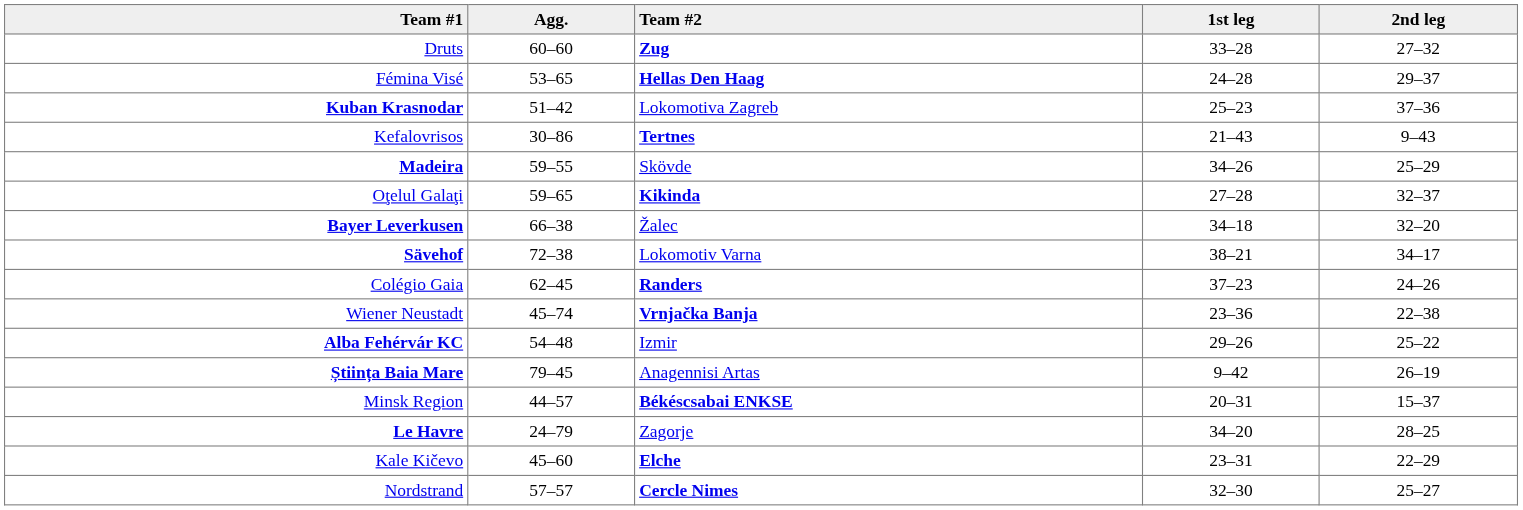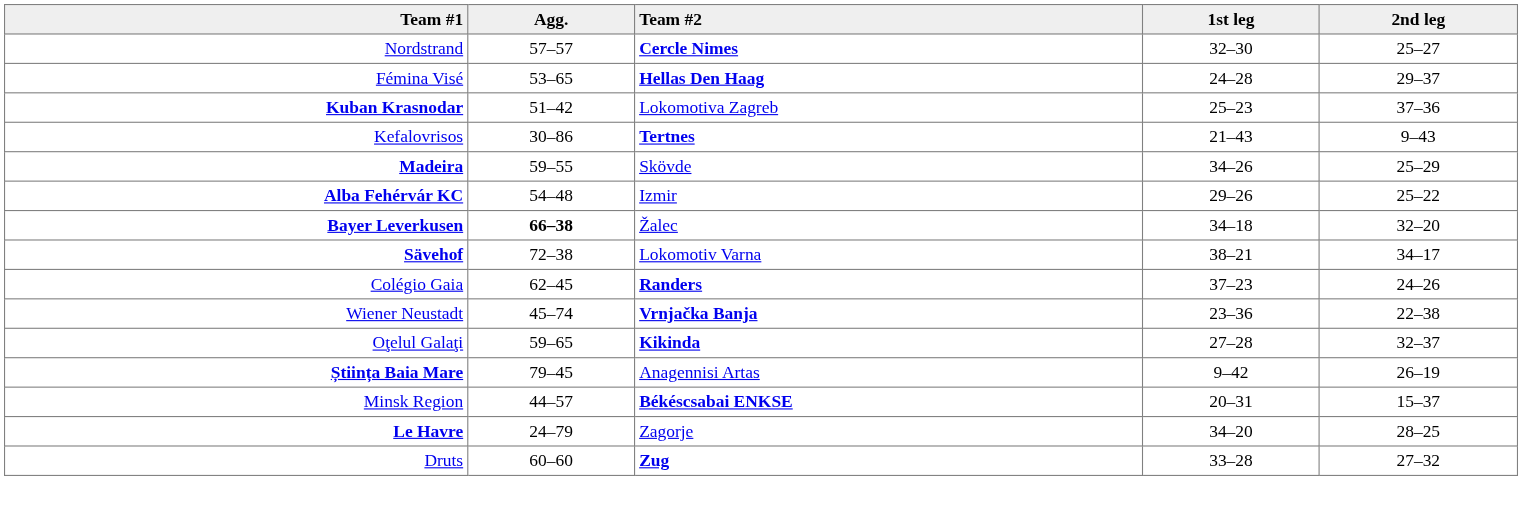 <table border=1 cellspacing=0 cellpadding=4 style="border-collapse: collapse;" width=70%>
 <tr bgcolor="efefef">
 <th align=right>Team #1</th>
 <th>Agg.</th>
 <th align=left>Team #2</th>
 <th>1st leg</th>
 <th>2nd leg</th>
 </tr>
 <tr>
-<td align=right><a href='#'>Druts</a> </td>
-<td align=center>60–60</td>
-<td> <strong><a href='#'>Zug</a></strong></td>
-<td align=center>33–28</td>
-<td align=center>27–32</td>
+<td align=right><a href='#'>Nordstrand</a> </td>
+<td align=center>57–57</td>
+<td> <strong><a href='#'>Cercle Nimes</a></strong></td>
+<td align=center>32–30</td>
+<td align=center>25–27</td>
 </tr>
 <tr>
 <td align=right><a href='#'>Fémina Visé</a> </td>
 <td align=center>53–65</td>
 <td> <strong><a href='#'>Hellas Den Haag</a></strong></td>
 <td align=center>24–28</td>
 <td align=center>29–37</td>
 </tr>
 <tr>
 <td align=right><strong><a href='#'>Kuban Krasnodar</a></strong> </td>
 <td align=center>51–42</td>
 <td> <a href='#'>Lokomotiva Zagreb</a></td>
 <td align=center>25–23</td>
 <td align=center>37–36</td>
 </tr>
 <tr>
 <td align=right><a href='#'>Kefalovrisos</a> </td>
 <td align=center>30–86</td>
 <td> <strong><a href='#'>Tertnes</a></strong></td>
 <td align=center>21–43</td>
 <td align=center>9–43</td>
 </tr>
 <tr>
 <td align=right><strong><a href='#'>Madeira</a></strong> </td>
 <td align=center>59–55</td>
 <td> <a href='#'>Skövde</a></td>
 <td align=center>34–26</td>
 <td align=center>25–29</td>
 </tr>
 <tr>
-<td align=right><a href='#'>Oţelul Galaţi</a> </td>
-<td align=center>59–65</td>
-<td> <strong><a href='#'>Kikinda</a></strong></td>
-<td align=center>27–28</td>
-<td align=center>32–37</td>
+<td align=right><strong><a href='#'>Alba Fehérvár KC</a></strong> </td>
+<td align=center>54–48</td>
+<td> <a href='#'>Izmir</a></td>
+<td align=center>29–26</td>
+<td align=center>25–22</td>
 </tr>
 <tr>
 <td align=right><strong><a href='#'>Bayer Leverkusen</a></strong> </td>
-<td align=center>66–38</td>
+<td align=center><strong>66–38</strong></td>
 <td> <a href='#'>Žalec</a></td>
 <td align=center>34–18</td>
 <td align=center>32–20</td>
 </tr>
 <tr>
 <td align=right><strong><a href='#'>Sävehof</a></strong> </td>
 <td align=center>72–38</td>
 <td> <a href='#'>Lokomotiv Varna</a></td>
 <td align=center>38–21</td>
 <td align=center>34–17</td>
 </tr>
 <tr>
 <td align=right><a href='#'>Colégio Gaia</a> </td>
 <td align=center>62–45</td>
 <td> <strong><a href='#'>Randers</a></strong></td>
 <td align=center>37–23</td>
 <td align=center>24–26</td>
 </tr>
 <tr>
 <td align=right><a href='#'>Wiener Neustadt</a> </td>
 <td align=center>45–74</td>
 <td> <strong><a href='#'>Vrnjačka Banja</a></strong></td>
 <td align=center>23–36</td>
 <td align=center>22–38</td>
 </tr>
 <tr>
-<td align=right><strong><a href='#'>Alba Fehérvár KC</a></strong> </td>
-<td align=center>54–48</td>
-<td> <a href='#'>Izmir</a></td>
-<td align=center>29–26</td>
-<td align=center>25–22</td>
+<td align=right><a href='#'>Oţelul Galaţi</a> </td>
+<td align=center>59–65</td>
+<td> <strong><a href='#'>Kikinda</a></strong></td>
+<td align=center>27–28</td>
+<td align=center>32–37</td>
 </tr>
 <tr>
 <td align=right><strong><a href='#'>Știința Baia Mare</a></strong> </td>
 <td align=center>79–45</td>
 <td> <a href='#'>Anagennisi Artas</a></td>
 <td align=center>9–42</td>
 <td align=center>26–19</td>
 </tr>
 <tr>
 <td align=right><a href='#'>Minsk Region</a> </td>
 <td align=center>44–57</td>
 <td> <strong><a href='#'>Békéscsabai ENKSE</a></strong></td>
 <td align=center>20–31</td>
 <td align=center>15–37</td>
 </tr>
 <tr>
 <td align=right><strong><a href='#'>Le Havre</a></strong> </td>
 <td align=center>24–79</td>
 <td> <a href='#'>Zagorje</a></td>
 <td align=center>34–20</td>
 <td align=center>28–25</td>
 </tr>
 <tr>
-<td align=right><a href='#'>Kale Kičevo</a> </td>
-<td align=center>45–60</td>
-<td> <strong><a href='#'>Elche</a></strong></td>
-<td align=center>23–31</td>
-<td align=center>22–29</td>
-</tr>
-<tr>
-<td align=right><a href='#'>Nordstrand</a> </td>
-<td align=center>57–57</td>
-<td> <strong><a href='#'>Cercle Nimes</a></strong></td>
-<td align=center>32–30</td>
-<td align=center>25–27</td>
+<td align=right><a href='#'>Druts</a> </td>
+<td align=center>60–60</td>
+<td> <strong><a href='#'>Zug</a></strong></td>
+<td align=center>33–28</td>
+<td align=center>27–32</td>
 </tr>
 </table>
